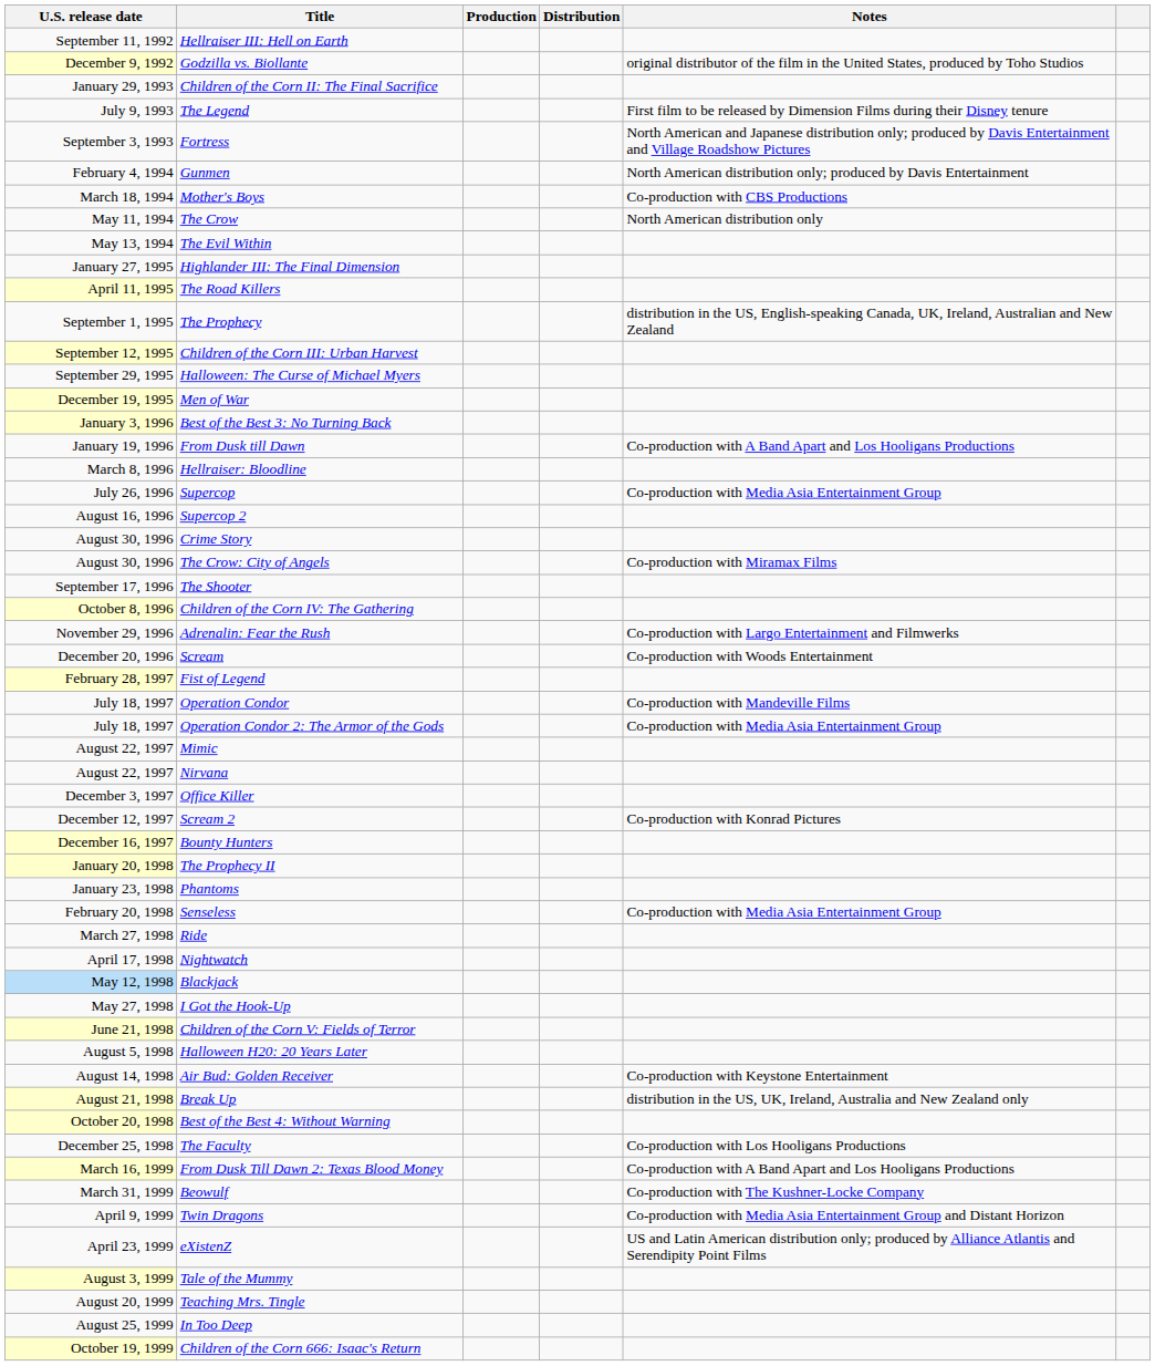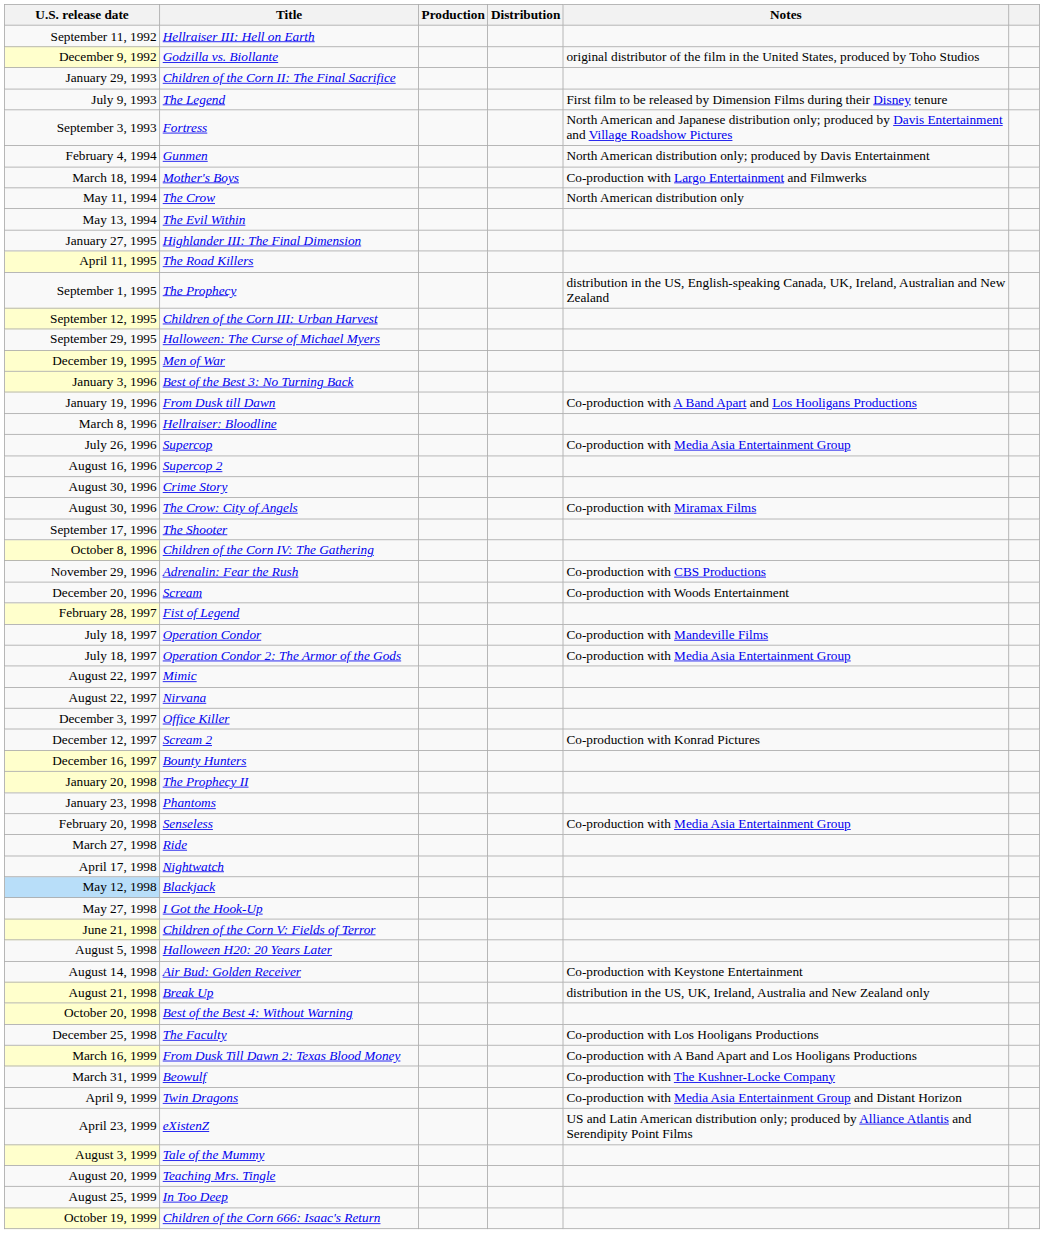 <table class="wikitable sortable">
 <tr>
 <th width=15%>U.S. release date</th>
 <th>Title</th>
 <th width=4%>Production</th>
 <th width=4%>Distribution</th>
 <th width=43%>Notes</th>
 <th style="width:3%;" class="unsortable"></th>
 </tr>
 <tr>
 <td style="text-align:right;">September 11, 1992</td>
 <td><em><a href='#'>Hellraiser III: Hell on Earth</a></em></td>
 <td></td>
 <td></td>
 <td></td>
 <td style=text-align:center></td>
 </tr>
 <tr>
 <td style="background:#ffc; text-align:right;">December 9, 1992 </td>
 <td><em><a href='#'>Godzilla vs. Biollante</a></em></td>
 <td></td>
 <td></td>
 <td>original distributor of the film in the United States, produced by Toho Studios</td>
 <td style=text-align:center></td>
 </tr>
 <tr>
 <td style="text-align:right;">January 29, 1993</td>
 <td><em><a href='#'>Children of the Corn II: The Final Sacrifice</a></em></td>
 <td></td>
 <td></td>
 <td></td>
 <td style=text-align:center></td>
 </tr>
 <tr>
 <td style="text-align:right;">July 9, 1993</td>
 <td><em><a href='#'>The Legend</a></em></td>
 <td></td>
 <td></td>
 <td>First film to be released by Dimension Films during their <a href='#'>Disney</a> tenure</td>
 <td style=text-align:center></td>
 </tr>
 <tr>
 <td style="text-align:right;">September 3, 1993</td>
 <td><em><a href='#'>Fortress</a></em></td>
 <td></td>
 <td></td>
 <td>North American and Japanese distribution only; produced by <a href='#'>Davis Entertainment</a> and <a href='#'>Village Roadshow Pictures</a></td>
 <td style=text-align:center></td>
 </tr>
 <tr>
 <td style="text-align:right;">February 4, 1994</td>
 <td><em><a href='#'>Gunmen</a></em></td>
 <td></td>
 <td></td>
 <td>North American distribution only; produced by Davis Entertainment</td>
 <td style=text-align:center></td>
 </tr>
 <tr>
 <td style="text-align:right;">March 18, 1994</td>
 <td><em><a href='#'>Mother's Boys</a></em></td>
 <td></td>
 <td></td>
-<td>Co-production with <a href='#'>CBS Productions</a></td>
+<td>Co-production with <a href='#'>Largo Entertainment</a> and Filmwerks</td>
 <td style=text-align:center></td>
 </tr>
 <tr>
 <td style="text-align:right;">May 11, 1994</td>
 <td><em><a href='#'>The Crow</a></em></td>
 <td></td>
 <td></td>
 <td>North American distribution only</td>
 <td style=text-align:center></td>
 </tr>
 <tr>
 <td style="text-align:right;">May 13, 1994</td>
 <td><em><a href='#'>The Evil Within</a></em></td>
 <td></td>
 <td></td>
 <td></td>
 <td style=text-align:center></td>
 </tr>
 <tr>
 <td style="text-align:right;">January 27, 1995</td>
 <td><em><a href='#'>Highlander III: The Final Dimension</a></em></td>
 <td></td>
 <td></td>
 <td></td>
 <td style=text-align:center></td>
 </tr>
 <tr>
 <td style="text-align:right;background:#ffc;">April 11, 1995 </td>
 <td><em><a href='#'>The Road Killers</a></em></td>
 <td></td>
 <td></td>
 <td></td>
 <td style=text-align:center></td>
 </tr>
 <tr>
 <td style="text-align:right;">September 1, 1995</td>
 <td><em><a href='#'>The Prophecy</a></em></td>
 <td></td>
 <td></td>
 <td>distribution in the US, English-speaking Canada, UK, Ireland, Australian and New Zealand</td>
 <td style=text-align:center></td>
 </tr>
 <tr>
 <td style="text-align:right;background:#ffc;">September 12, 1995 </td>
 <td><em><a href='#'>Children of the Corn III: Urban Harvest</a></em></td>
 <td></td>
 <td></td>
 <td></td>
 <td style=text-align:center></td>
 </tr>
 <tr>
 <td style="text-align:right;">September 29, 1995</td>
 <td><em><a href='#'>Halloween: The Curse of Michael Myers</a></em></td>
 <td></td>
 <td></td>
 <td></td>
 <td style=text-align:center></td>
 </tr>
 <tr>
 <td style="text-align:right;background:#ffc;">December 19, 1995 </td>
 <td><em><a href='#'>Men of War</a></em></td>
 <td></td>
 <td></td>
 <td></td>
 <td style=text-align:center></td>
 </tr>
 <tr>
 <td style="text-align:right;background:#ffc;">January 3, 1996 </td>
 <td><em><a href='#'>Best of the Best 3: No Turning Back</a></em></td>
 <td></td>
 <td></td>
 <td></td>
 <td style=text-align:center></td>
 </tr>
 <tr>
 <td style="text-align:right;">January 19, 1996</td>
 <td><em><a href='#'>From Dusk till Dawn</a></em></td>
 <td></td>
 <td></td>
 <td>Co-production with <a href='#'>A Band Apart</a> and <a href='#'>Los Hooligans Productions</a></td>
 <td style=text-align:center></td>
 </tr>
 <tr>
 <td style="text-align:right;">March 8, 1996</td>
 <td><em><a href='#'>Hellraiser: Bloodline</a></em></td>
 <td></td>
 <td></td>
 <td></td>
 <td style=text-align:center></td>
 </tr>
 <tr>
 <td style="text-align:right;">July 26, 1996</td>
 <td><em><a href='#'>Supercop</a></em></td>
 <td></td>
 <td></td>
 <td>Co-production with <a href='#'>Media Asia Entertainment Group</a></td>
 <td style="text-align:center"></td>
 </tr>
 <tr>
 <td style="text-align:right;">August 16, 1996</td>
 <td><em><a href='#'>Supercop 2</a></em></td>
 <td></td>
 <td></td>
 <td></td>
 <td style=text-align:center></td>
 </tr>
 <tr>
 <td style="text-align:right;">August 30, 1996</td>
 <td><em><a href='#'>Crime Story</a></em></td>
 <td></td>
 <td></td>
 <td></td>
 <td style=text-align:center></td>
 </tr>
 <tr>
 <td style="text-align:right;">August 30, 1996</td>
 <td><em><a href='#'>The Crow: City of Angels</a></em></td>
 <td></td>
 <td></td>
 <td>Co-production with <a href='#'>Miramax Films</a></td>
 <td style=text-align:center></td>
 </tr>
 <tr>
 <td style="text-align:right;">September 17, 1996</td>
 <td><em><a href='#'>The Shooter</a></em></td>
 <td></td>
 <td></td>
 <td></td>
 <td style=text-align:center></td>
 </tr>
 <tr>
 <td style="text-align:right;background:#ffc;">October 8, 1996 </td>
 <td><em><a href='#'>Children of the Corn IV: The Gathering</a></em></td>
 <td></td>
 <td></td>
 <td></td>
 <td style=text-align:center></td>
 </tr>
 <tr>
 <td style="text-align:right;">November 29, 1996</td>
 <td><em><a href='#'>Adrenalin: Fear the Rush</a></em></td>
 <td></td>
 <td></td>
-<td>Co-production with <a href='#'>Largo Entertainment</a> and Filmwerks</td>
+<td>Co-production with <a href='#'>CBS Productions</a></td>
 <td style=text-align:center></td>
 </tr>
 <tr>
 <td style="text-align:right;">December 20, 1996</td>
 <td><em><a href='#'>Scream</a></em></td>
 <td></td>
 <td></td>
 <td>Co-production with Woods Entertainment</td>
 <td style=text-align:center></td>
 </tr>
 <tr>
 <td style="text-align:right;background:#ffc;">February 28, 1997 </td>
 <td><em><a href='#'>Fist of Legend</a></em></td>
 <td></td>
 <td></td>
 <td></td>
 <td style=text-align:center></td>
 </tr>
 <tr>
 <td style="text-align:right;">July 18, 1997</td>
 <td><em><a href='#'>Operation Condor</a></em></td>
 <td></td>
 <td></td>
 <td>Co-production with <a href='#'>Mandeville Films</a></td>
 <td style="text-align:center"></td>
 </tr>
 <tr>
 <td style="text-align:right;">July 18, 1997</td>
 <td><em><a href='#'>Operation Condor 2: The Armor of the Gods</a></em></td>
 <td></td>
 <td></td>
 <td>Co-production with <a href='#'>Media Asia Entertainment Group</a></td>
 <td style="text-align:center"></td>
 </tr>
 <tr>
 <td style="text-align:right;">August 22, 1997</td>
 <td><em><a href='#'>Mimic</a></em></td>
 <td></td>
 <td></td>
 <td></td>
 <td style=text-align:center></td>
 </tr>
 <tr>
 <td style="text-align:right;">August 22, 1997</td>
 <td><em><a href='#'>Nirvana</a></em></td>
 <td></td>
 <td></td>
 <td></td>
 <td style=text-align:center></td>
 </tr>
 <tr>
 <td style="text-align:right;">December 3, 1997</td>
 <td><em><a href='#'>Office Killer</a></em></td>
 <td></td>
 <td></td>
 <td></td>
 <td style=text-align:center></td>
 </tr>
 <tr>
 <td style="text-align:right;">December 12, 1997</td>
 <td><em><a href='#'>Scream 2</a></em></td>
 <td></td>
 <td></td>
 <td>Co-production with Konrad Pictures</td>
 <td style=text-align:center></td>
 </tr>
 <tr>
 <td style="text-align:right;background:#ffc;">December 16, 1997 </td>
 <td><em><a href='#'>Bounty Hunters</a></em></td>
 <td></td>
 <td></td>
 <td></td>
 <td style=text-align:center></td>
 </tr>
 <tr>
 <td style="text-align:right;background:#ffc;">January 20, 1998 </td>
 <td><em><a href='#'>The Prophecy II</a></em></td>
 <td></td>
 <td></td>
 <td></td>
 <td style=text-align:center></td>
 </tr>
 <tr>
 <td style="text-align:right;">January 23, 1998</td>
 <td><em><a href='#'>Phantoms</a></em></td>
 <td></td>
 <td></td>
 <td></td>
 <td style=text-align:center></td>
 </tr>
 <tr>
 <td style="text-align:right;">February 20, 1998</td>
 <td><em><a href='#'>Senseless</a></em></td>
 <td></td>
 <td></td>
 <td>Co-production with <a href='#'>Media Asia Entertainment Group</a></td>
 <td style=text-align:center></td>
 </tr>
 <tr>
 <td style="text-align:right;">March 27, 1998</td>
 <td><em><a href='#'>Ride</a></em></td>
 <td></td>
 <td></td>
 <td></td>
 <td style=text-align:center></td>
 </tr>
 <tr>
 <td style="text-align:right;">April 17, 1998</td>
 <td><em><a href='#'>Nightwatch</a></em></td>
 <td></td>
 <td></td>
 <td></td>
 <td style=text-align:center></td>
 </tr>
 <tr>
 <td style="text-align:right;background:#B8DEF9;">May 12, 1998 </td>
 <td><em><a href='#'>Blackjack</a></em></td>
 <td></td>
 <td></td>
 <td></td>
 <td style=text-align:center></td>
 </tr>
 <tr>
 <td style="text-align:right;">May 27, 1998</td>
 <td><em><a href='#'>I Got the Hook-Up</a></em></td>
 <td></td>
 <td></td>
 <td></td>
 <td style=text-align:center></td>
 </tr>
 <tr>
 <td style="text-align:right;background:#ffc;">June 21, 1998 </td>
 <td><em><a href='#'>Children of the Corn V: Fields of Terror</a></em></td>
 <td></td>
 <td></td>
 <td></td>
 <td style=text-align:center></td>
 </tr>
 <tr>
 <td style="text-align:right;">August 5, 1998</td>
 <td><em><a href='#'>Halloween H20: 20 Years Later</a></em></td>
 <td></td>
 <td></td>
 <td></td>
 <td style=text-align:center></td>
 </tr>
 <tr>
 <td style="text-align:right;">August 14, 1998</td>
 <td><em><a href='#'>Air Bud: Golden Receiver</a></em></td>
 <td></td>
 <td></td>
 <td>Co-production with Keystone Entertainment</td>
 <td style=text-align:center></td>
 </tr>
 <tr>
 <td style="text-align:right;background:#ffc;">August 21, 1998 </td>
 <td><em><a href='#'>Break Up</a></em></td>
 <td></td>
 <td></td>
 <td>distribution in the US, UK, Ireland, Australia and New Zealand only</td>
 <td></td>
 </tr>
 <tr>
 <td style="text-align:right;background:#ffc;">October 20, 1998 </td>
 <td><em><a href='#'>Best of the Best 4: Without Warning</a></em></td>
 <td></td>
 <td></td>
 <td></td>
 <td style=text-align:center></td>
 </tr>
 <tr>
 <td style="text-align:right;">December 25, 1998</td>
 <td><em><a href='#'>The Faculty</a></em></td>
 <td></td>
 <td></td>
 <td>Co-production with Los Hooligans Productions</td>
 <td style=text-align:center></td>
 </tr>
 <tr>
 <td style="text-align:right;background:#ffc;">March 16, 1999 </td>
 <td><em><a href='#'>From Dusk Till Dawn 2: Texas Blood Money</a></em></td>
 <td></td>
 <td></td>
 <td>Co-production with A Band Apart and Los Hooligans Productions</td>
 <td style=text-align:center></td>
 </tr>
 <tr>
 <td style="text-align:right;">March 31, 1999</td>
 <td><em><a href='#'>Beowulf</a></em></td>
 <td></td>
 <td></td>
 <td>Co-production with <a href='#'>The Kushner-Locke Company</a></td>
 <td style=text-align:center></td>
 </tr>
 <tr>
 <td style="text-align:right;">April 9, 1999</td>
 <td><em><a href='#'>Twin Dragons</a></em></td>
 <td></td>
 <td></td>
 <td>Co-production with <a href='#'>Media Asia Entertainment Group</a> and Distant Horizon</td>
 <td style="text-align:center"></td>
 </tr>
 <tr>
 <td style="text-align:right;">April 23, 1999</td>
 <td><em><a href='#'>eXistenZ</a></em></td>
 <td></td>
 <td></td>
 <td>US and Latin American distribution only; produced by <a href='#'>Alliance Atlantis</a> and Serendipity Point Films</td>
 <td style=text-align:center></td>
 </tr>
 <tr>
 <td style="text-align:right;background:#ffc;">August 3, 1999 </td>
 <td><em><a href='#'>Tale of the Mummy</a></em></td>
 <td></td>
 <td></td>
 <td></td>
 <td style=text-align:center></td>
 </tr>
 <tr>
 <td style="text-align:right;">August 20, 1999</td>
 <td><em><a href='#'>Teaching Mrs. Tingle</a></em></td>
 <td></td>
 <td></td>
 <td></td>
 <td style=text-align:center></td>
 </tr>
 <tr>
 <td style="text-align:right;">August 25, 1999</td>
 <td><em><a href='#'>In Too Deep</a></em></td>
 <td></td>
 <td></td>
 <td></td>
 <td style=text-align:center></td>
 </tr>
 <tr>
 <td style="text-align:right;background:#ffc;">October 19, 1999 </td>
 <td><em><a href='#'>Children of the Corn 666: Isaac's Return</a></em></td>
 <td></td>
 <td></td>
 <td></td>
 <td style=text-align:center></td>
 </tr>
 </table>
